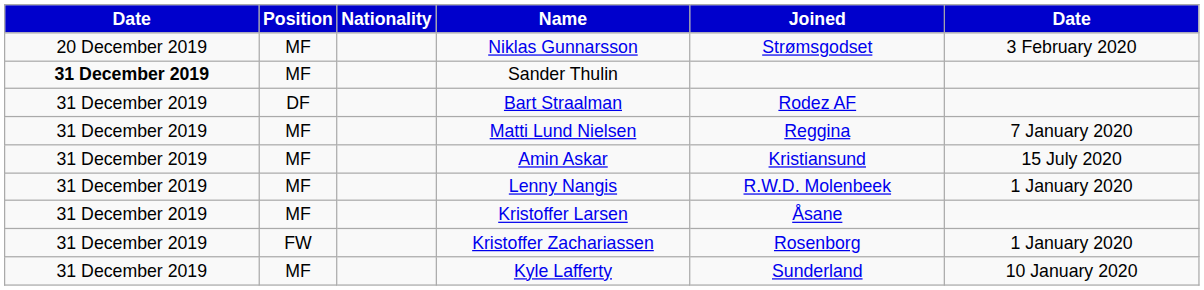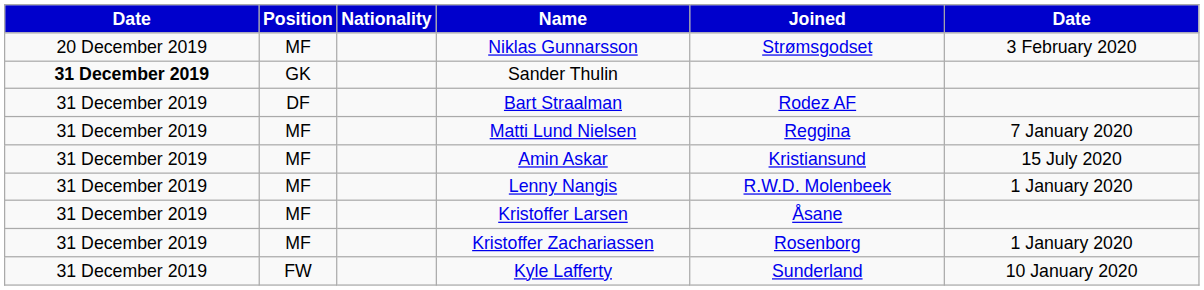 <table class="wikitable"  style="text-align:center; font-size:90%; ">
 <tr>
 <th style="background:#0000CC; color:white; width:200px;">Date</th>
 <th style="background:#0000CC; color:white; width:50px;">Position</th>
 <th style="background:#0000CC; color:white; width:50px;">Nationality</th>
 <th style="background:#0000CC; color:white; width:200px;">Name</th>
 <th style="background:#0000CC; color:white; width:200px;">Joined</th>
 <th style="background:#0000CC; color:white; width:200px;">Date</th>
 </tr>
 <tr>
 <td>20 December 2019</td>
 <td>MF</td>
 <td></td>
 <td><a href='#'>Niklas Gunnarsson</a></td>
 <td><a href='#'>Strømsgodset</a></td>
 <td>3 February 2020</td>
 </tr>
 <tr>
 <td><strong>31 December 2019</strong></td>
-<td>MF</td>
+<td>GK</td>
 <td></td>
 <td>Sander Thulin</td>
 <td></td>
 <td></td>
 </tr>
 <tr>
 <td>31 December 2019</td>
 <td>DF</td>
 <td></td>
 <td><a href='#'>Bart Straalman</a></td>
 <td><a href='#'>Rodez AF</a></td>
 <td></td>
 </tr>
 <tr>
 <td>31 December 2019</td>
 <td>MF</td>
 <td></td>
 <td><a href='#'>Matti Lund Nielsen</a></td>
 <td><a href='#'>Reggina</a></td>
 <td>7 January 2020</td>
 </tr>
 <tr>
 <td>31 December 2019</td>
 <td>MF</td>
 <td></td>
 <td><a href='#'>Amin Askar</a></td>
 <td><a href='#'>Kristiansund</a></td>
 <td>15 July 2020</td>
 </tr>
 <tr>
 <td>31 December 2019</td>
 <td>MF</td>
 <td></td>
 <td><a href='#'>Lenny Nangis</a></td>
 <td><a href='#'>R.W.D. Molenbeek</a></td>
 <td>1 January 2020</td>
 </tr>
 <tr>
 <td>31 December 2019</td>
 <td>MF</td>
 <td></td>
 <td><a href='#'>Kristoffer Larsen</a></td>
 <td><a href='#'>Åsane</a></td>
 <td></td>
 </tr>
 <tr>
 <td>31 December 2019</td>
-<td>FW</td>
+<td>MF</td>
 <td></td>
 <td><a href='#'>Kristoffer Zachariassen</a></td>
 <td><a href='#'>Rosenborg</a></td>
 <td>1 January 2020</td>
 </tr>
 <tr>
 <td>31 December 2019</td>
-<td>MF</td>
+<td>FW</td>
 <td></td>
 <td><a href='#'>Kyle Lafferty</a></td>
 <td><a href='#'>Sunderland</a></td>
 <td>10 January 2020</td>
 </tr>
 </table>
